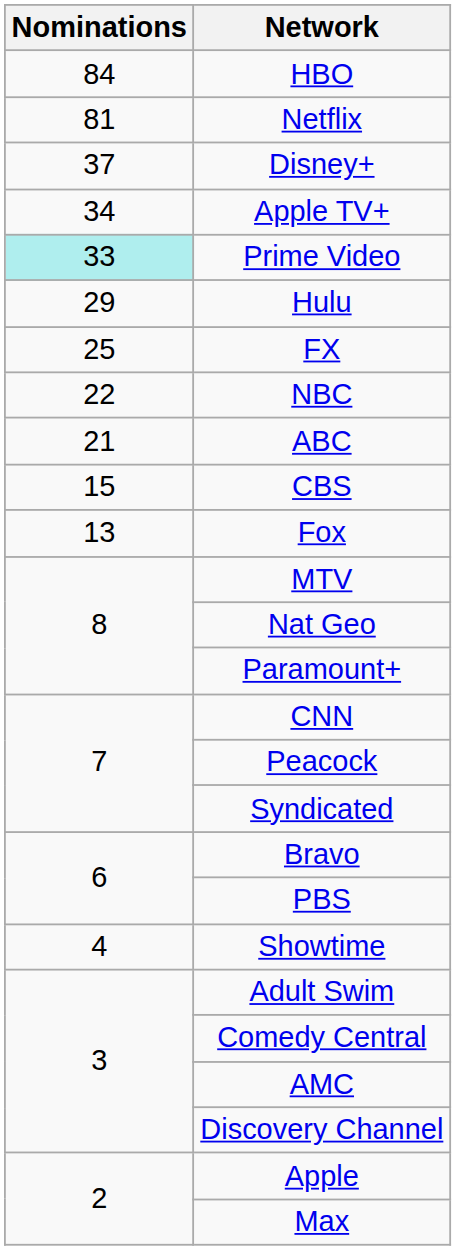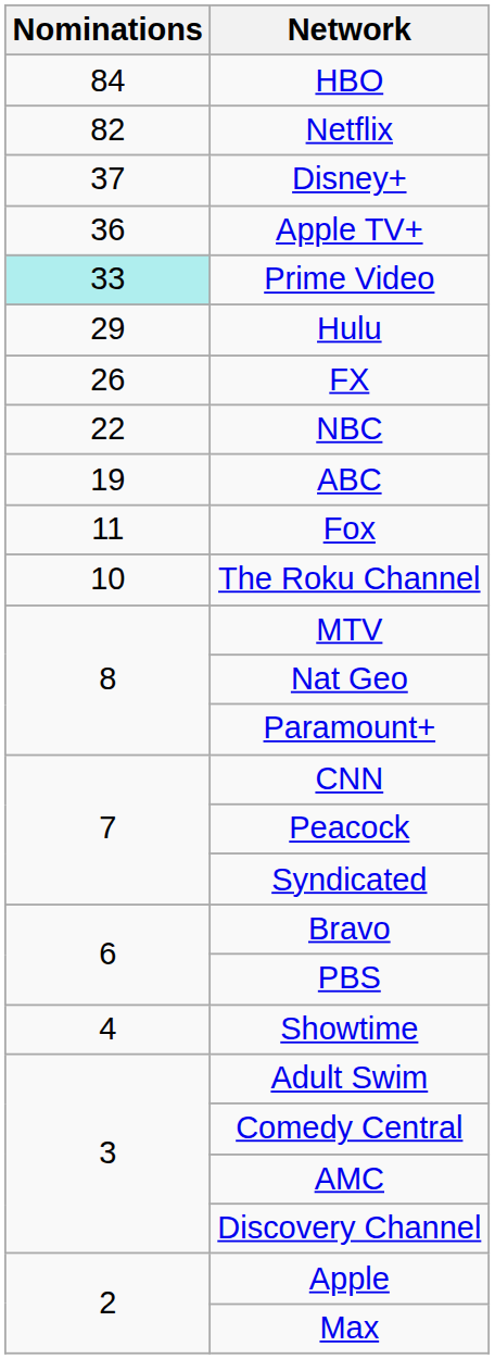 <table class="wikitable sortable" style="text-align:center;">
 <tr>
 <th scope="col">Nominations</th>
 <th scope="col">Network</th>
 </tr>
 <tr>
 <td>84</td>
 <td><a href='#'>HBO</a></td>
 </tr>
 <tr>
-<td>81</td>
+<td>82</td>
 <td><a href='#'>Netflix</a></td>
 </tr>
 <tr>
 <td>37</td>
 <td><a href='#'>Disney+</a></td>
 </tr>
 <tr>
-<td>34</td>
+<td>36</td>
 <td><a href='#'>Apple TV+</a></td>
 </tr>
 <tr>
 <td style="background: paleturquoise;">33</td>
 <td><a href='#'>Prime Video</a></td>
 </tr>
 <tr>
 <td>29</td>
 <td><a href='#'>Hulu</a></td>
 </tr>
 <tr>
-<td>25</td>
+<td>26</td>
 <td><a href='#'>FX</a></td>
 </tr>
 <tr>
 <td>22</td>
 <td><a href='#'>NBC</a></td>
 </tr>
 <tr>
-<td>21</td>
+<td>19</td>
 <td><a href='#'>ABC</a></td>
 </tr>
 <tr>
-<td>15</td>
-<td><a href='#'>CBS</a></td>
+<td>11</td>
+<td><a href='#'>Fox</a></td>
 </tr>
 <tr>
-<td>13</td>
-<td><a href='#'>Fox</a></td>
+<td>10</td>
+<td><a href='#'>The Roku Channel</a></td>
 </tr>
 <tr>
 <td rowspan="3">8</td>
 <td><a href='#'>MTV</a></td>
 </tr>
 <tr>
 <td><a href='#'>Nat Geo</a></td>
 </tr>
 <tr>
 <td><a href='#'>Paramount+</a></td>
 </tr>
 <tr>
 <td rowspan="3">7</td>
 <td><a href='#'>CNN</a></td>
 </tr>
 <tr>
 <td><a href='#'>Peacock</a></td>
 </tr>
 <tr>
 <td><a href='#'>Syndicated</a></td>
 </tr>
 <tr>
 <td rowspan="2">6</td>
 <td><a href='#'>Bravo</a></td>
 </tr>
 <tr>
 <td><a href='#'>PBS</a></td>
 </tr>
 <tr>
 <td>4</td>
 <td><a href='#'>Showtime</a></td>
 </tr>
 <tr>
 <td rowspan="4">3</td>
 <td><a href='#'>Adult Swim</a></td>
 </tr>
 <tr>
 <td><a href='#'>Comedy Central</a></td>
 </tr>
 <tr>
 <td><a href='#'>AMC</a></td>
 </tr>
 <tr>
 <td><a href='#'>Discovery Channel</a></td>
 </tr>
 <tr>
 <td rowspan="2">2</td>
 <td><a href='#'>Apple</a></td>
 </tr>
 <tr>
 <td><a href='#'>Max</a></td>
 </tr>
 </table>
